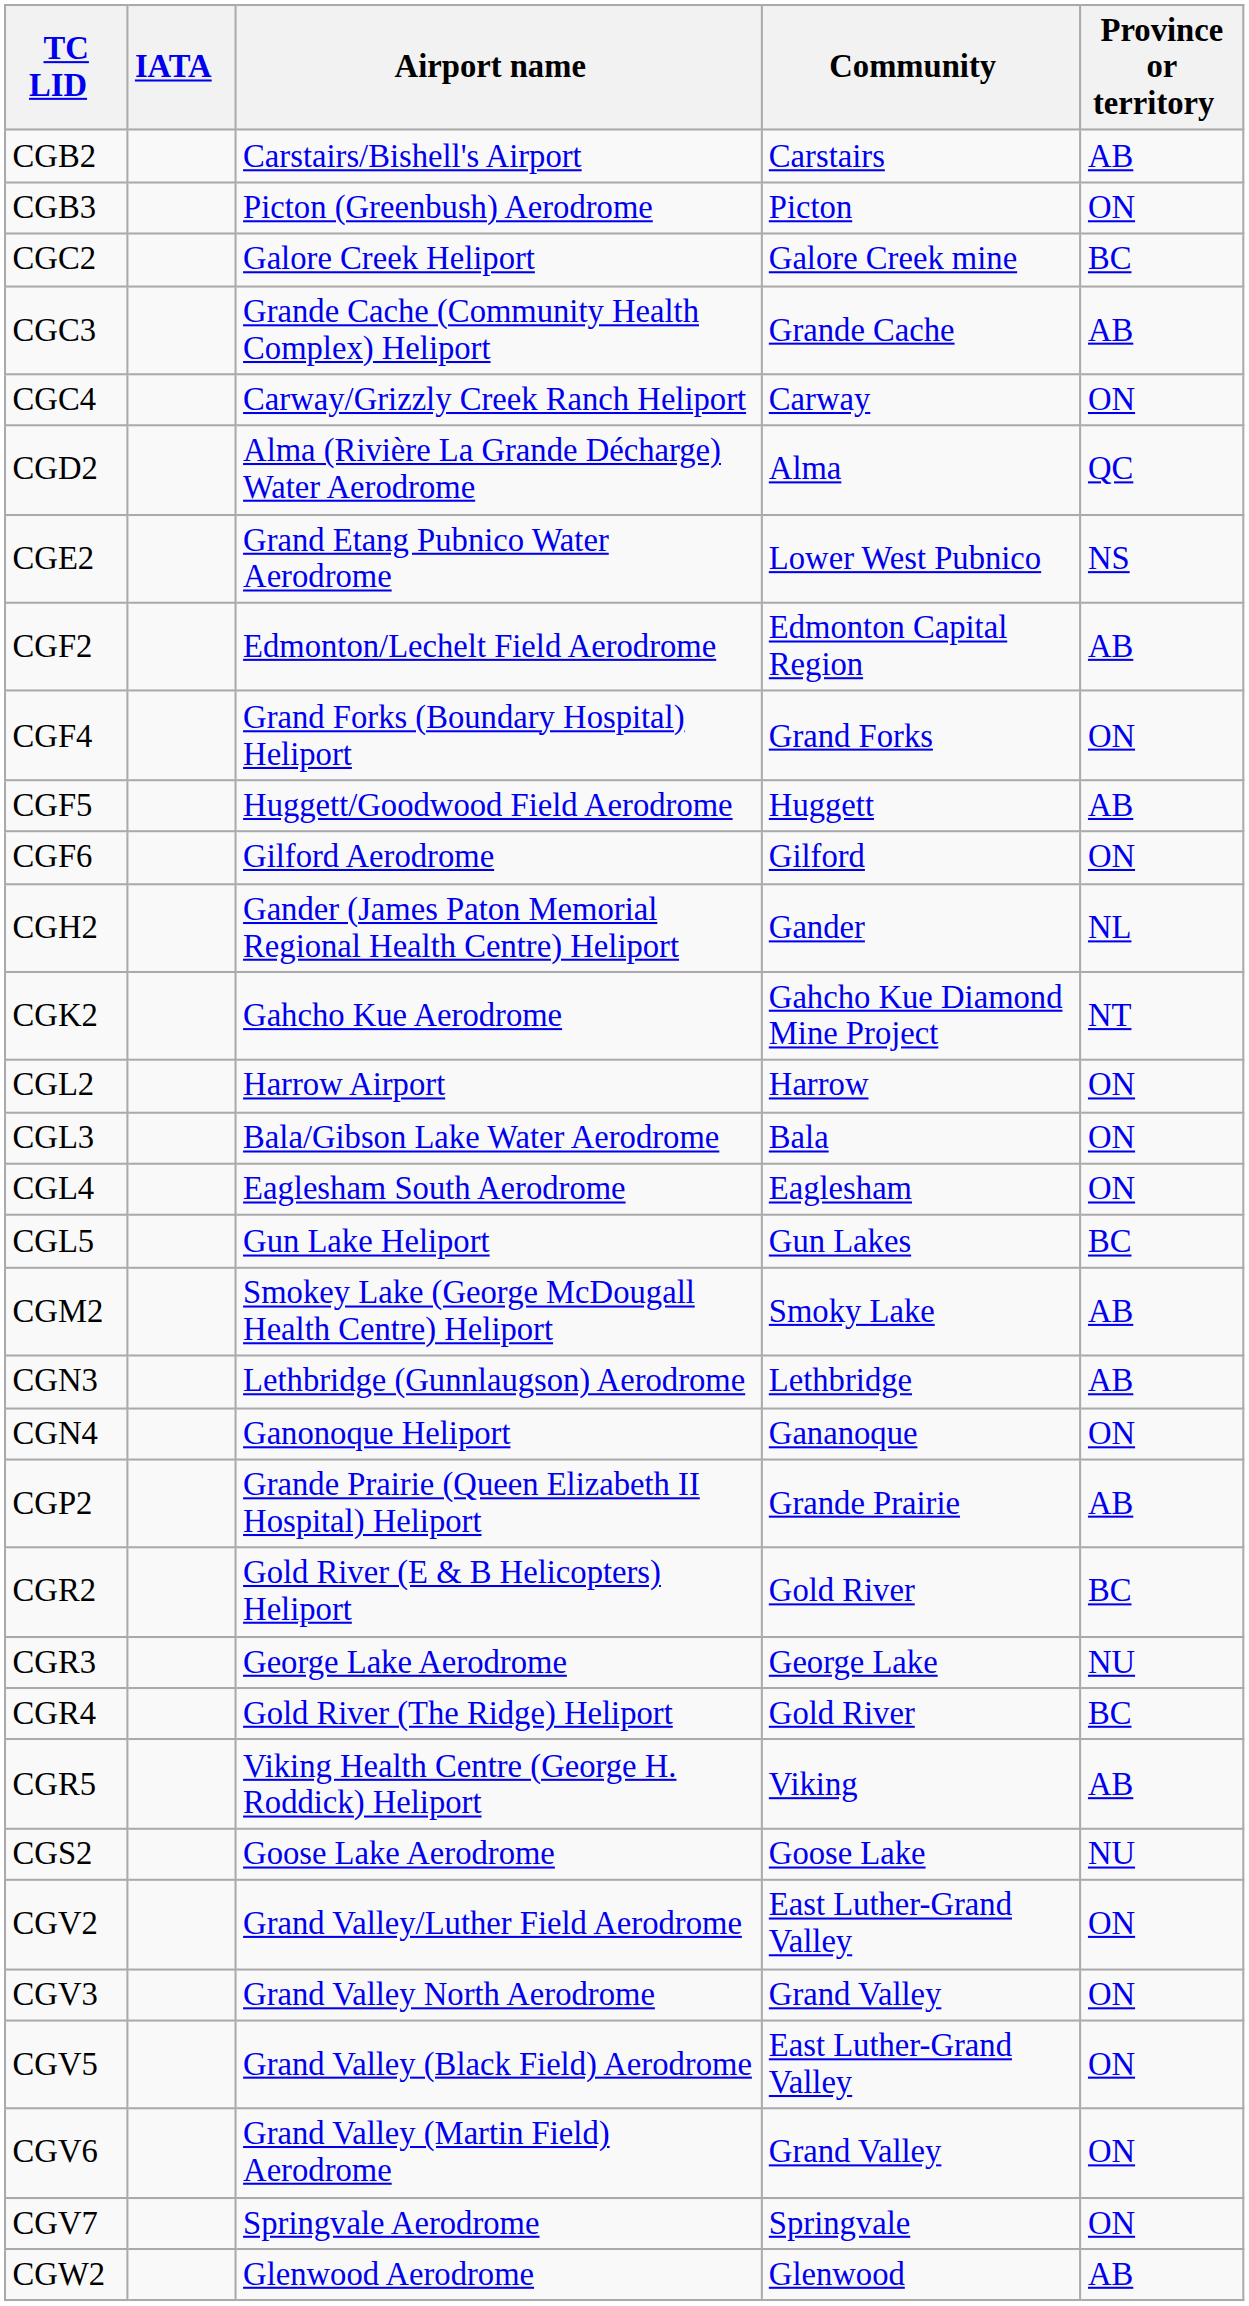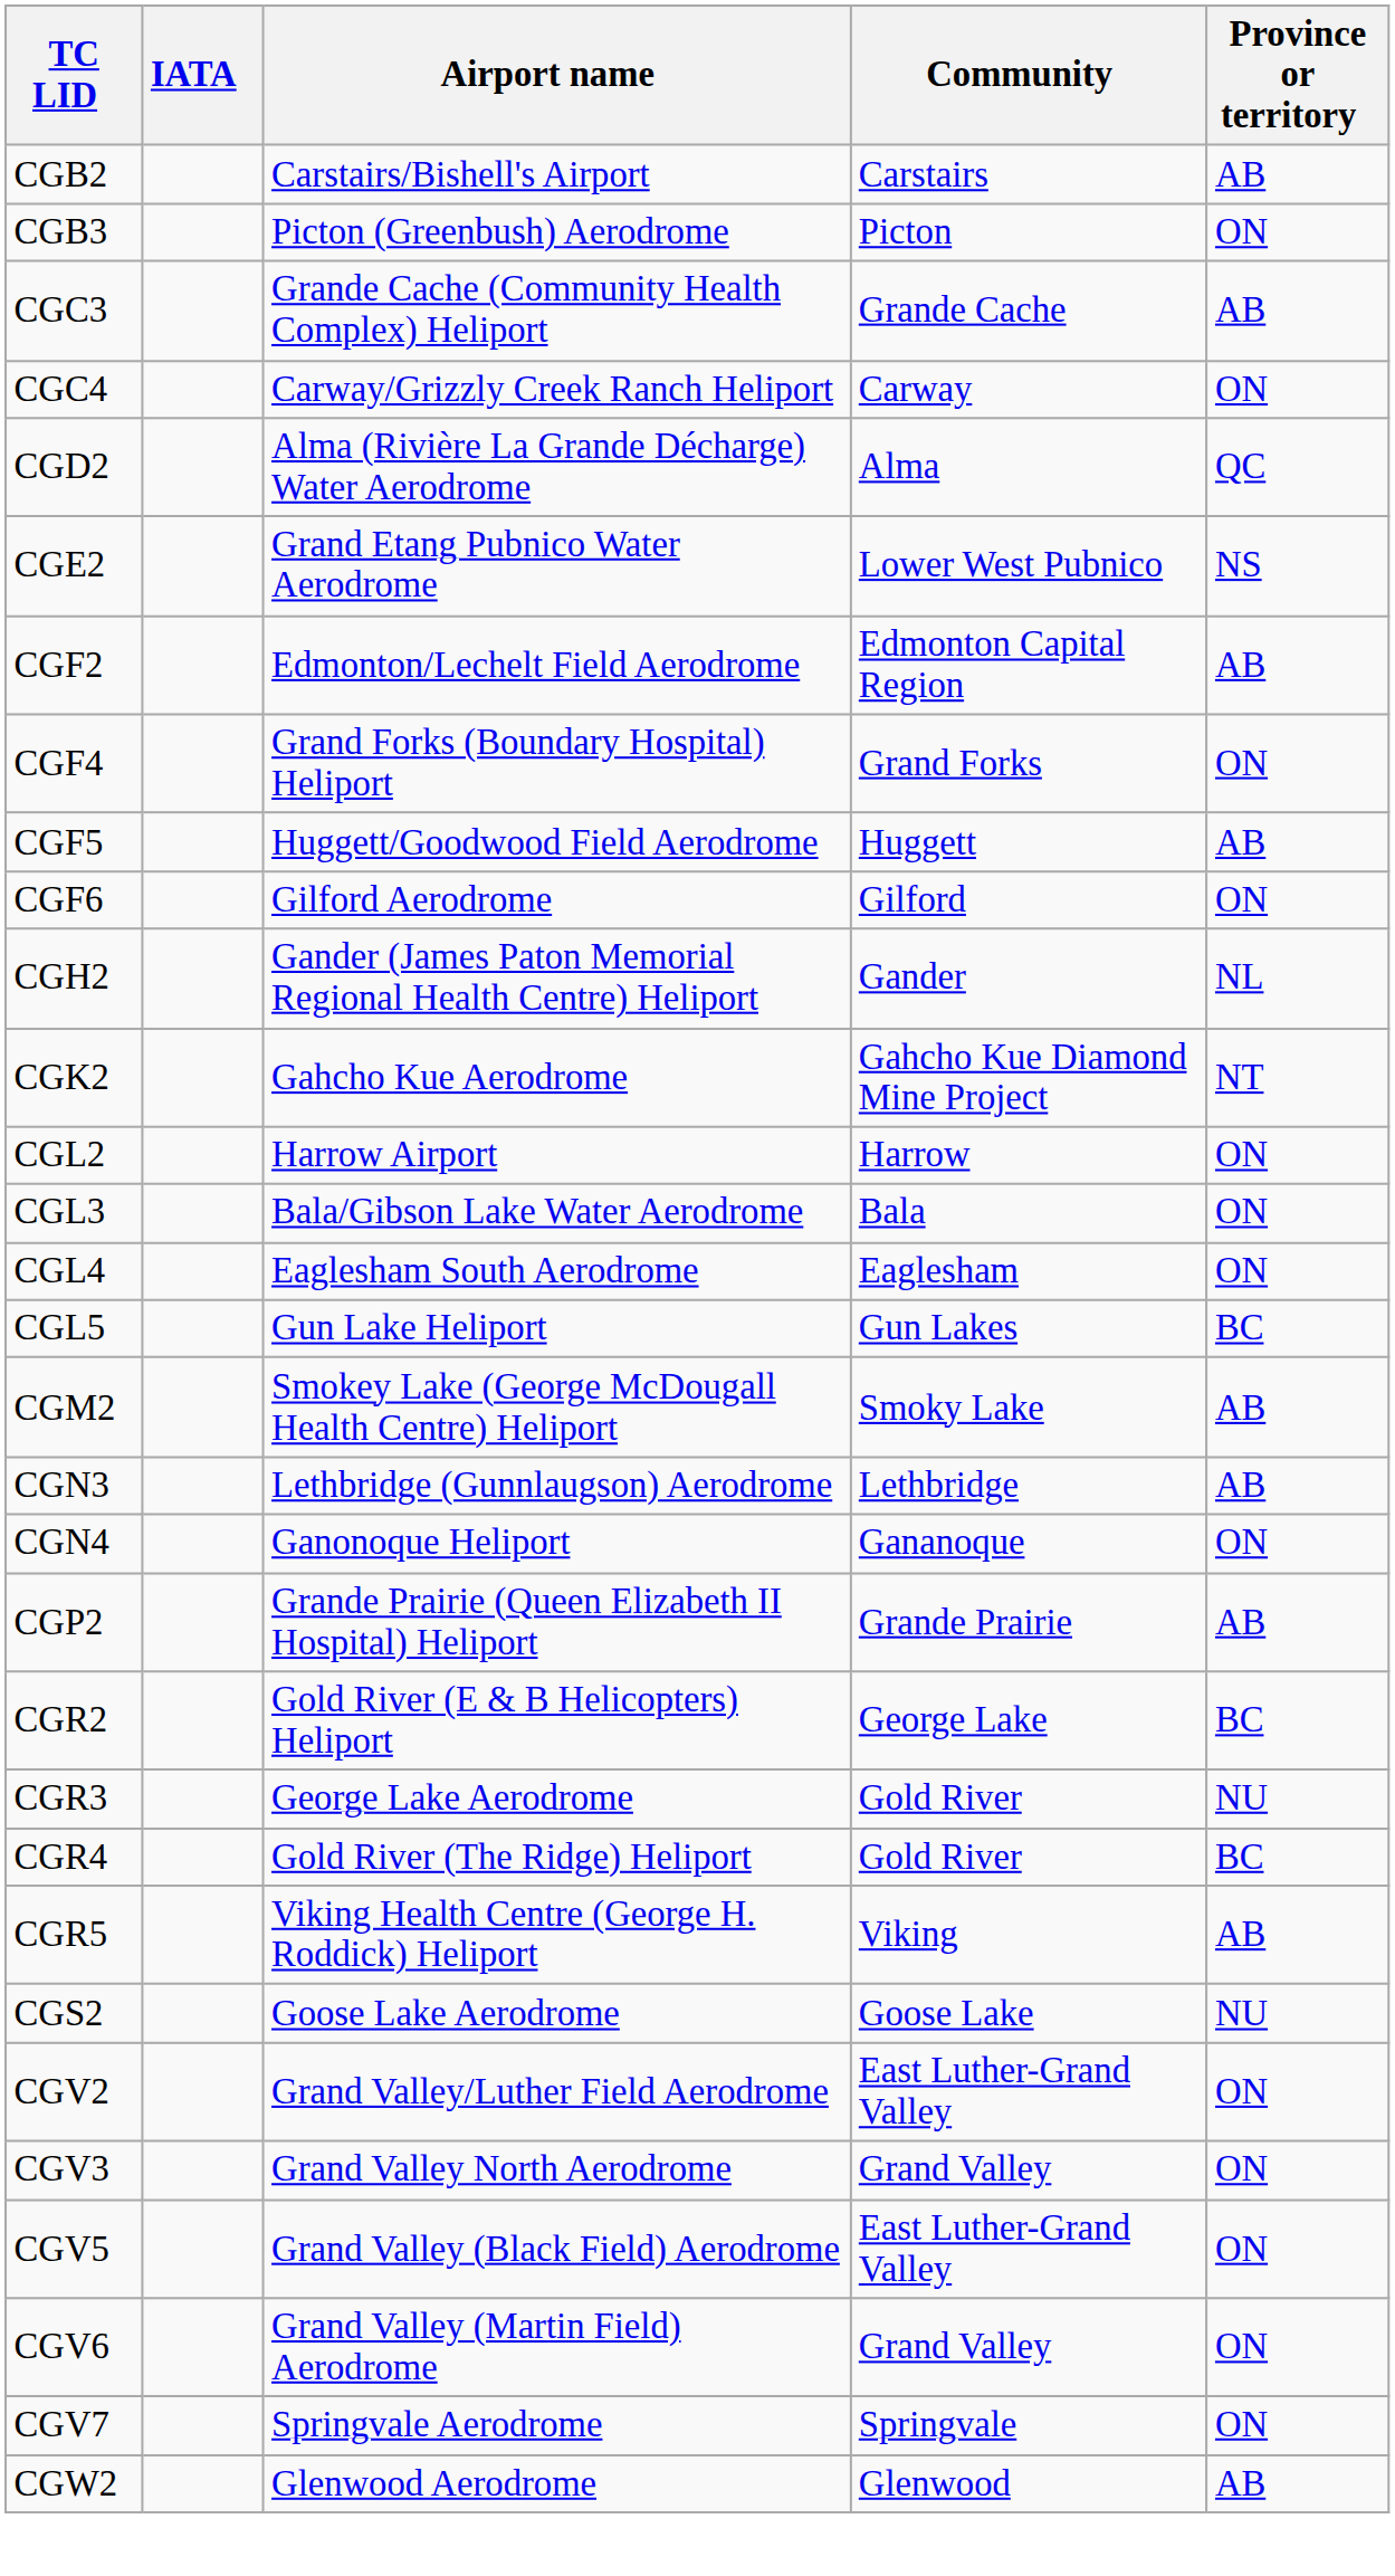 <table class="wikitable" style="width:auto;">
 <tr>
 <th width="*"><a href='#'>TC</a> <a href='#'>LID</a>  </th>
 <th width="*"><a href='#'>IATA</a>  </th>
 <th width="*">Airport name  </th>
 <th width="*">Community  </th>
 <th width="*">Province or<br>territory  </th>
 </tr>
 <tr>
 <td>CGB2</td>
 <td></td>
 <td><a href='#'>Carstairs/Bishell's Airport</a></td>
 <td><a href='#'>Carstairs</a></td>
 <td><a href='#'>AB</a></td>
 </tr>
 <tr>
 <td>CGB3</td>
 <td></td>
 <td><a href='#'>Picton (Greenbush) Aerodrome</a></td>
 <td><a href='#'>Picton</a></td>
 <td><a href='#'>ON</a></td>
-</tr>
-<tr>
-<td>CGC2</td>
-<td></td>
-<td><a href='#'>Galore Creek Heliport</a></td>
-<td><a href='#'>Galore Creek mine</a></td>
-<td><a href='#'>BC</a></td>
 </tr>
 <tr>
 <td>CGC3</td>
 <td></td>
 <td><a href='#'>Grande Cache (Community Health Complex) Heliport</a></td>
 <td><a href='#'>Grande Cache</a></td>
 <td><a href='#'>AB</a></td>
 </tr>
 <tr>
 <td>CGC4</td>
 <td></td>
 <td><a href='#'>Carway/Grizzly Creek Ranch Heliport</a></td>
 <td><a href='#'>Carway</a></td>
 <td><a href='#'>ON</a></td>
 </tr>
 <tr>
 <td>CGD2</td>
 <td></td>
 <td><a href='#'>Alma (Rivière La Grande Décharge) Water Aerodrome</a></td>
 <td><a href='#'>Alma</a></td>
 <td><a href='#'>QC</a></td>
 </tr>
 <tr>
 <td>CGE2</td>
 <td></td>
 <td><a href='#'>Grand Etang Pubnico Water Aerodrome</a></td>
 <td><a href='#'>Lower West Pubnico</a></td>
 <td><a href='#'>NS</a></td>
 </tr>
 <tr>
 <td>CGF2</td>
 <td></td>
 <td><a href='#'>Edmonton/Lechelt Field Aerodrome</a></td>
 <td><a href='#'>Edmonton Capital Region</a></td>
 <td><a href='#'>AB</a></td>
 </tr>
 <tr>
 <td>CGF4</td>
 <td></td>
 <td><a href='#'>Grand Forks (Boundary Hospital) Heliport</a></td>
 <td><a href='#'>Grand Forks</a></td>
 <td><a href='#'>ON</a></td>
 </tr>
 <tr>
 <td>CGF5</td>
 <td></td>
 <td><a href='#'>Huggett/Goodwood Field Aerodrome</a></td>
 <td><a href='#'>Huggett</a></td>
 <td><a href='#'>AB</a></td>
 </tr>
 <tr>
 <td>CGF6</td>
 <td></td>
 <td><a href='#'>Gilford Aerodrome</a></td>
 <td><a href='#'>Gilford</a></td>
 <td><a href='#'>ON</a></td>
 </tr>
 <tr>
 <td>CGH2</td>
 <td></td>
 <td><a href='#'>Gander (James Paton Memorial Regional Health Centre) Heliport</a></td>
 <td><a href='#'>Gander</a></td>
 <td><a href='#'>NL</a></td>
 </tr>
 <tr>
 <td>CGK2</td>
 <td></td>
 <td><a href='#'>Gahcho Kue Aerodrome</a></td>
 <td><a href='#'>Gahcho Kue Diamond Mine Project</a></td>
 <td><a href='#'>NT</a></td>
 </tr>
 <tr>
 <td>CGL2</td>
 <td></td>
 <td><a href='#'>Harrow Airport</a></td>
 <td><a href='#'>Harrow</a></td>
 <td><a href='#'>ON</a></td>
 </tr>
 <tr>
 <td>CGL3</td>
 <td></td>
 <td><a href='#'>Bala/Gibson Lake Water Aerodrome</a></td>
 <td><a href='#'>Bala</a></td>
 <td><a href='#'>ON</a></td>
 </tr>
 <tr>
 <td>CGL4</td>
 <td></td>
 <td><a href='#'>Eaglesham South Aerodrome</a></td>
 <td><a href='#'>Eaglesham</a></td>
 <td><a href='#'>ON</a></td>
 </tr>
 <tr>
 <td>CGL5</td>
 <td></td>
 <td><a href='#'>Gun Lake Heliport</a></td>
 <td><a href='#'>Gun Lakes</a></td>
 <td><a href='#'>BC</a></td>
 </tr>
 <tr>
 <td>CGM2</td>
 <td></td>
 <td><a href='#'>Smokey Lake (George McDougall Health Centre) Heliport</a></td>
 <td><a href='#'>Smoky Lake</a></td>
 <td><a href='#'>AB</a></td>
 </tr>
 <tr>
 <td>CGN3</td>
 <td></td>
 <td><a href='#'>Lethbridge (Gunnlaugson) Aerodrome</a></td>
 <td><a href='#'>Lethbridge</a></td>
 <td><a href='#'>AB</a></td>
 </tr>
 <tr>
 <td>CGN4</td>
 <td></td>
 <td><a href='#'>Ganonoque Heliport</a></td>
 <td><a href='#'>Gananoque</a></td>
 <td><a href='#'>ON</a></td>
 </tr>
 <tr>
 <td>CGP2</td>
 <td></td>
 <td><a href='#'>Grande Prairie (Queen Elizabeth II Hospital) Heliport</a></td>
 <td><a href='#'>Grande Prairie</a></td>
 <td><a href='#'>AB</a></td>
 </tr>
 <tr>
 <td>CGR2</td>
 <td></td>
 <td><a href='#'>Gold River (E & B Helicopters) Heliport</a></td>
-<td><a href='#'>Gold River</a></td>
+<td><a href='#'>George Lake</a></td>
 <td><a href='#'>BC</a></td>
 </tr>
 <tr>
 <td>CGR3</td>
 <td></td>
 <td><a href='#'>George Lake Aerodrome</a></td>
-<td><a href='#'>George Lake</a></td>
+<td><a href='#'>Gold River</a></td>
 <td><a href='#'>NU</a></td>
 </tr>
 <tr>
 <td>CGR4</td>
 <td></td>
 <td><a href='#'>Gold River (The Ridge) Heliport</a></td>
 <td><a href='#'>Gold River</a></td>
 <td><a href='#'>BC</a></td>
 </tr>
 <tr>
 <td>CGR5</td>
 <td></td>
 <td><a href='#'>Viking Health Centre (George H. Roddick) Heliport</a></td>
 <td><a href='#'>Viking</a></td>
 <td><a href='#'>AB</a></td>
 </tr>
 <tr>
 <td>CGS2</td>
 <td></td>
 <td><a href='#'>Goose Lake Aerodrome</a></td>
 <td><a href='#'>Goose Lake</a></td>
 <td><a href='#'>NU</a></td>
 </tr>
 <tr>
 <td>CGV2</td>
 <td></td>
 <td><a href='#'>Grand Valley/Luther Field Aerodrome</a></td>
 <td><a href='#'>East Luther-Grand Valley</a></td>
 <td><a href='#'>ON</a></td>
 </tr>
 <tr>
 <td>CGV3</td>
 <td></td>
 <td><a href='#'>Grand Valley North Aerodrome</a></td>
 <td><a href='#'>Grand Valley</a></td>
 <td><a href='#'>ON</a></td>
 </tr>
 <tr>
 <td>CGV5</td>
 <td></td>
 <td><a href='#'>Grand Valley (Black Field) Aerodrome</a></td>
 <td><a href='#'>East Luther-Grand Valley</a></td>
 <td><a href='#'>ON</a></td>
 </tr>
 <tr>
 <td>CGV6</td>
 <td></td>
 <td><a href='#'>Grand Valley (Martin Field) Aerodrome</a></td>
 <td><a href='#'>Grand Valley</a></td>
 <td><a href='#'>ON</a></td>
 </tr>
 <tr>
 <td>CGV7</td>
 <td></td>
 <td><a href='#'>Springvale Aerodrome</a></td>
 <td><a href='#'>Springvale</a></td>
 <td><a href='#'>ON</a></td>
 </tr>
 <tr>
 <td>CGW2</td>
 <td></td>
 <td><a href='#'>Glenwood Aerodrome</a></td>
 <td><a href='#'>Glenwood</a></td>
 <td><a href='#'>AB</a></td>
 </tr>
 </table>
